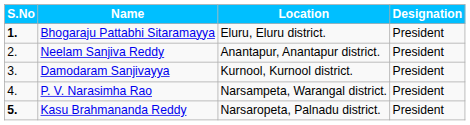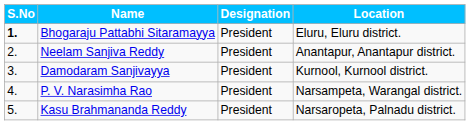 <table class="wikitable sortable">
 <tr>
 <th style="background-color:#00BFFF; color:white">S.No</th>
 <th style="background-color:#00BFFF; color:white">Name</th>
+<th style="background-color:#00BFFF; color:white">Designation</th>
 <th style="background-color:#00BFFF; color:white">Location</th>
-<th style="background-color:#00BFFF; color:white">Designation</th>
 </tr>
 <tr>
 <td><strong>1.</strong></td>
 <td><a href='#'>Bhogaraju Pattabhi Sitaramayya</a></td>
+<td>President</td>
 <td>Eluru, Eluru district.</td>
-<td>President</td>
 </tr>
 <tr>
 <td>2.</td>
 <td><a href='#'>Neelam Sanjiva Reddy</a></td>
+<td>President</td>
 <td>Anantapur, Anantapur district.</td>
-<td>President</td>
 </tr>
 <tr>
 <td>3.</td>
 <td><a href='#'>Damodaram Sanjivayya</a></td>
+<td>President</td>
 <td>Kurnool, Kurnool district.</td>
-<td>President</td>
 </tr>
 <tr>
 <td>4.</td>
 <td><a href='#'>P. V. Narasimha Rao</a></td>
+<td>President</td>
 <td>Narsampeta, Warangal district.</td>
-<td>President</td>
 </tr>
 <tr>
-<td><strong>5.</strong></td>
+<td>5.</td>
 <td><a href='#'>Kasu Brahmananda Reddy</a></td>
+<td>President</td>
 <td>Narsaropeta, Palnadu district.</td>
-<td>President</td>
 </tr>
 </table>
